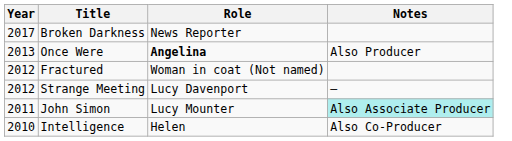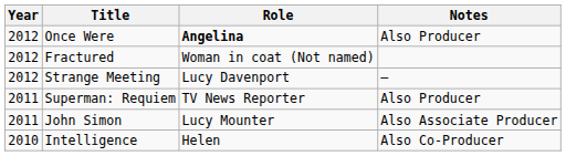 <table class="wikitable sortable">
 <tr>
 <th>Year</th>
 <th>Title</th>
 <th>Role</th>
 <th>Notes</th>
 </tr>
 <tr>
-<td>2017</td>
-<td>Broken Darkness</td>
-<td>News Reporter</td>
-<td></td>
-</tr>
-<tr>
-<td>2013</td>
+<td>2012</td>
 <td>Once Were</td>
 <td><strong>Angelina</strong></td>
 <td>Also Producer</td>
 </tr>
 <tr>
 <td>2012</td>
 <td>Fractured</td>
 <td>Woman in coat (Not named)</td>
 <td></td>
 </tr>
 <tr>
 <td>2012</td>
 <td>Strange Meeting</td>
 <td>Lucy Davenport</td>
 <td>–</td>
 </tr>
 <tr>
 <td>2011</td>
+<td>Superman: Requiem</td>
+<td>TV News Reporter</td>
+<td>Also Producer</td>
+</tr>
+<tr>
+<td>2011</td>
 <td>John Simon</td>
 <td>Lucy Mounter</td>
-<td style="background: paleturquoise;">Also Associate Producer</td>
+<td>Also Associate Producer</td>
 </tr>
 <tr>
 <td>2010</td>
 <td>Intelligence</td>
 <td>Helen</td>
 <td>Also Co-Producer</td>
 </tr>
 </table>
